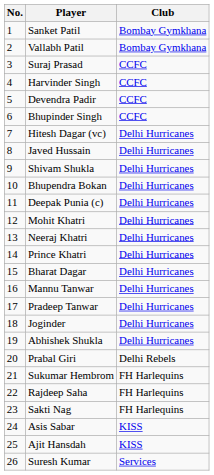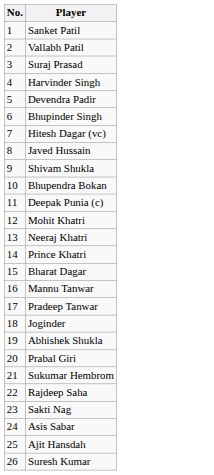 <table class="wikitable">
 <tr>
 <th>No.</th>
 <th>Player</th>
-<th>Club</th>
 </tr>
 <tr>
 <td>1</td>
 <td>Sanket Patil</td>
-<td><a href='#'>Bombay Gymkhana</a></td>
 </tr>
 <tr>
 <td>2</td>
 <td>Vallabh Patil</td>
-<td><a href='#'>Bombay Gymkhana</a></td>
 </tr>
 <tr>
 <td>3</td>
 <td>Suraj Prasad</td>
-<td><a href='#'>CCFC</a></td>
 </tr>
 <tr>
 <td>4</td>
 <td>Harvinder Singh</td>
-<td><a href='#'>CCFC</a></td>
 </tr>
 <tr>
 <td>5</td>
 <td>Devendra Padir</td>
-<td><a href='#'>CCFC</a></td>
 </tr>
 <tr>
 <td>6</td>
 <td>Bhupinder Singh</td>
-<td><a href='#'>CCFC</a></td>
 </tr>
 <tr>
 <td>7</td>
 <td>Hitesh Dagar (vc)</td>
-<td><a href='#'>Delhi Hurricanes</a></td>
 </tr>
 <tr>
 <td>8</td>
 <td>Javed Hussain</td>
-<td><a href='#'>Delhi Hurricanes</a></td>
 </tr>
 <tr>
 <td>9</td>
 <td>Shivam Shukla</td>
-<td><a href='#'>Delhi Hurricanes</a></td>
 </tr>
 <tr>
 <td>10</td>
 <td>Bhupendra Bokan</td>
-<td><a href='#'>Delhi Hurricanes</a></td>
 </tr>
 <tr>
 <td>11</td>
 <td>Deepak Punia (c)</td>
-<td><a href='#'>Delhi Hurricanes</a></td>
 </tr>
 <tr>
 <td>12</td>
 <td>Mohit Khatri</td>
-<td><a href='#'>Delhi Hurricanes</a></td>
 </tr>
 <tr>
 <td>13</td>
 <td>Neeraj Khatri</td>
-<td><a href='#'>Delhi Hurricanes</a></td>
 </tr>
 <tr>
 <td>14</td>
 <td>Prince Khatri</td>
-<td><a href='#'>Delhi Hurricanes</a></td>
 </tr>
 <tr>
 <td>15</td>
 <td>Bharat Dagar</td>
-<td><a href='#'>Delhi Hurricanes</a></td>
 </tr>
 <tr>
 <td>16</td>
 <td>Mannu Tanwar</td>
-<td><a href='#'>Delhi Hurricanes</a></td>
 </tr>
 <tr>
 <td>17</td>
 <td>Pradeep Tanwar</td>
-<td><a href='#'>Delhi Hurricanes</a></td>
 </tr>
 <tr>
 <td>18</td>
 <td>Joginder</td>
-<td><a href='#'>Delhi Hurricanes</a></td>
 </tr>
 <tr>
 <td>19</td>
 <td>Abhishek Shukla</td>
-<td><a href='#'>Delhi Hurricanes</a></td>
 </tr>
 <tr>
 <td>20</td>
 <td>Prabal Giri</td>
-<td>Delhi Rebels</td>
 </tr>
 <tr>
 <td>21</td>
 <td>Sukumar Hembrom</td>
-<td>FH Harlequins</td>
 </tr>
 <tr>
 <td>22</td>
 <td>Rajdeep Saha</td>
-<td>FH Harlequins</td>
 </tr>
 <tr>
 <td>23</td>
 <td>Sakti Nag</td>
-<td>FH Harlequins</td>
 </tr>
 <tr>
 <td>24</td>
 <td>Asis Sabar</td>
-<td><a href='#'>KISS</a></td>
 </tr>
 <tr>
 <td>25</td>
 <td>Ajit Hansdah</td>
-<td><a href='#'>KISS</a></td>
 </tr>
 <tr>
 <td>26</td>
 <td>Suresh Kumar</td>
-<td><a href='#'>Services</a></td>
 </tr>
 </table>
